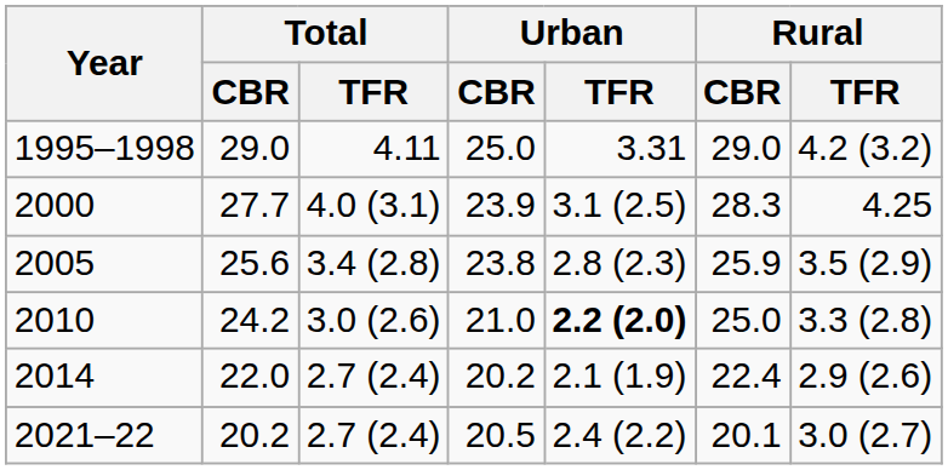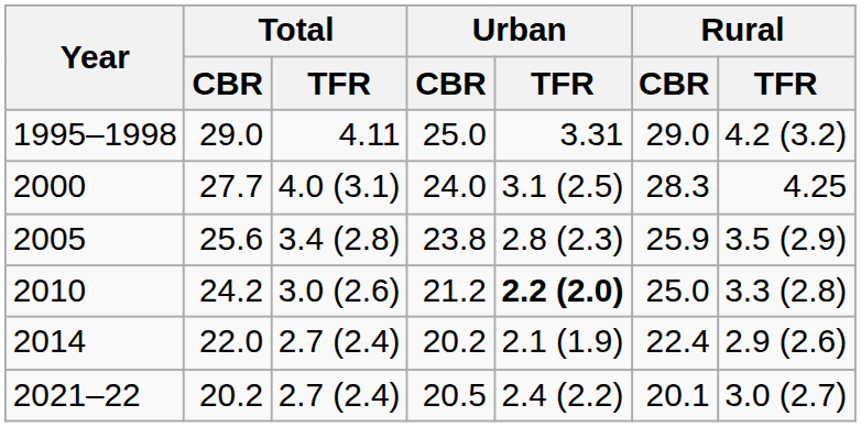 <table class="wikitable">
 <tr>
 <th rowspan=2>Year</th>
 <th colspan=2>Total</th>
 <th colspan=2>Urban</th>
 <th colspan=2>Rural</th>
 </tr>
 <tr>
 <th>CBR</th>
 <th>TFR</th>
 <th>CBR</th>
 <th>TFR</th>
 <th>CBR</th>
 <th>TFR</th>
 </tr>
 <tr>
 <td>1995–1998</td>
 <td style="text-align:right;">29.0</td>
 <td style="text-align:right;">4.11</td>
 <td style="text-align:right;">25.0</td>
 <td style="text-align:right;">3.31</td>
 <td style="text-align:right;">29.0</td>
 <td style="text-align:right;">4.2 (3.2)</td>
 </tr>
 <tr>
 <td>2000</td>
 <td style="text-align:right;">27.7</td>
 <td style="text-align:right;">4.0 (3.1)</td>
-<td style="text-align:right;">23.9</td>
+<td style="text-align:right;">24.0</td>
 <td style="text-align:right;">3.1 (2.5)</td>
 <td style="text-align:right;">28.3</td>
 <td style="text-align:right;">4.25</td>
 </tr>
 <tr>
 <td>2005</td>
 <td style="text-align:right;">25.6</td>
 <td style="text-align:right;">3.4 (2.8)</td>
 <td style="text-align:right;">23.8</td>
 <td style="text-align:right;">2.8 (2.3)</td>
 <td style="text-align:right;">25.9</td>
 <td style="text-align:right;">3.5 (2.9)</td>
 </tr>
 <tr>
 <td>2010</td>
 <td style="text-align:right;">24.2</td>
 <td style="text-align:right;">3.0 (2.6)</td>
-<td style="text-align:right;">21.0</td>
+<td style="text-align:right;">21.2</td>
 <td style="text-align:right;"><strong>2.2 (2.0)</strong></td>
 <td style="text-align:right;">25.0</td>
 <td style="text-align:right;">3.3 (2.8)</td>
 </tr>
 <tr>
 <td>2014</td>
 <td style="text-align:right;">22.0</td>
 <td style="text-align:right;">2.7 (2.4)</td>
 <td style="text-align:right;">20.2</td>
 <td style="text-align:right;">2.1 (1.9)</td>
 <td style="text-align:right;">22.4</td>
 <td style="text-align:right;">2.9 (2.6)</td>
 </tr>
 <tr>
 <td>2021–22</td>
 <td style="text-align:right;">20.2</td>
 <td style="text-align:right;">2.7 (2.4)</td>
 <td style="text-align:right;">20.5</td>
 <td style="text-align:right;">2.4 (2.2)</td>
 <td style="text-align:right;">20.1</td>
 <td style="text-align:right;">3.0 (2.7)</td>
 </tr>
 </table>
